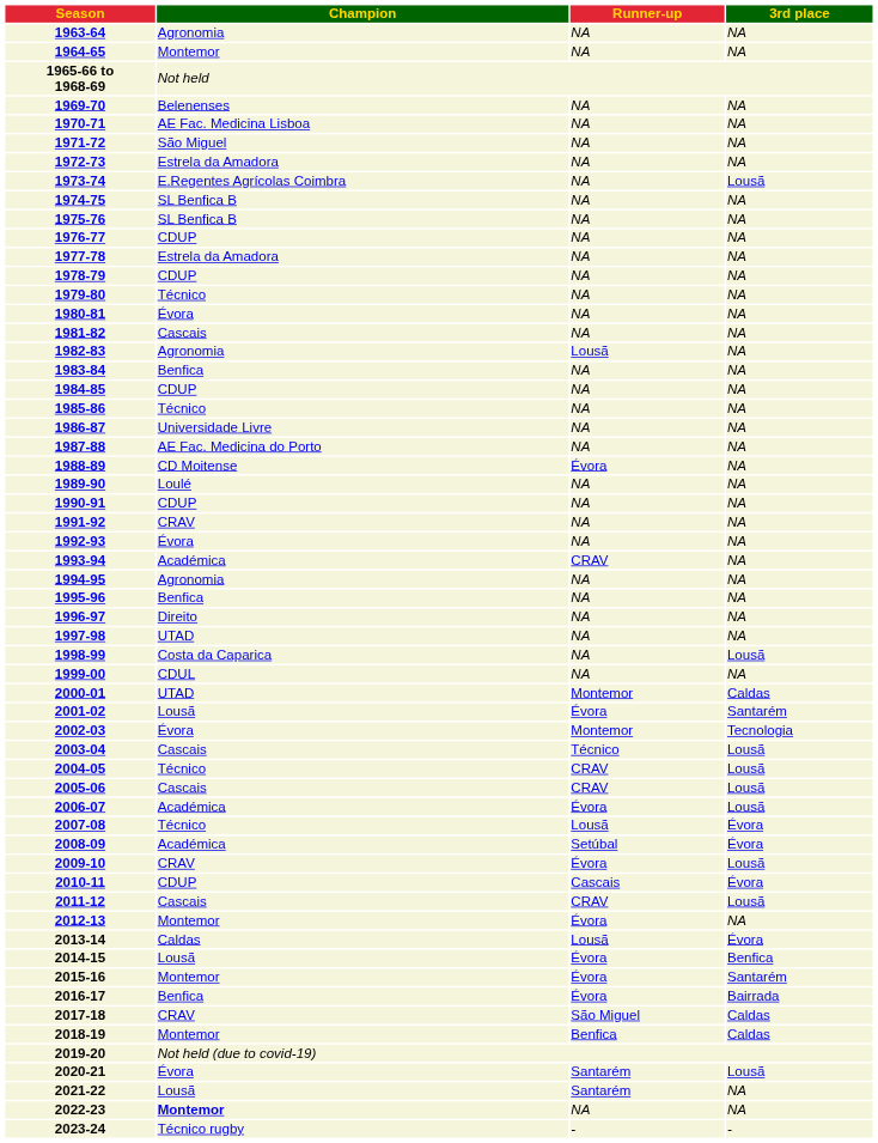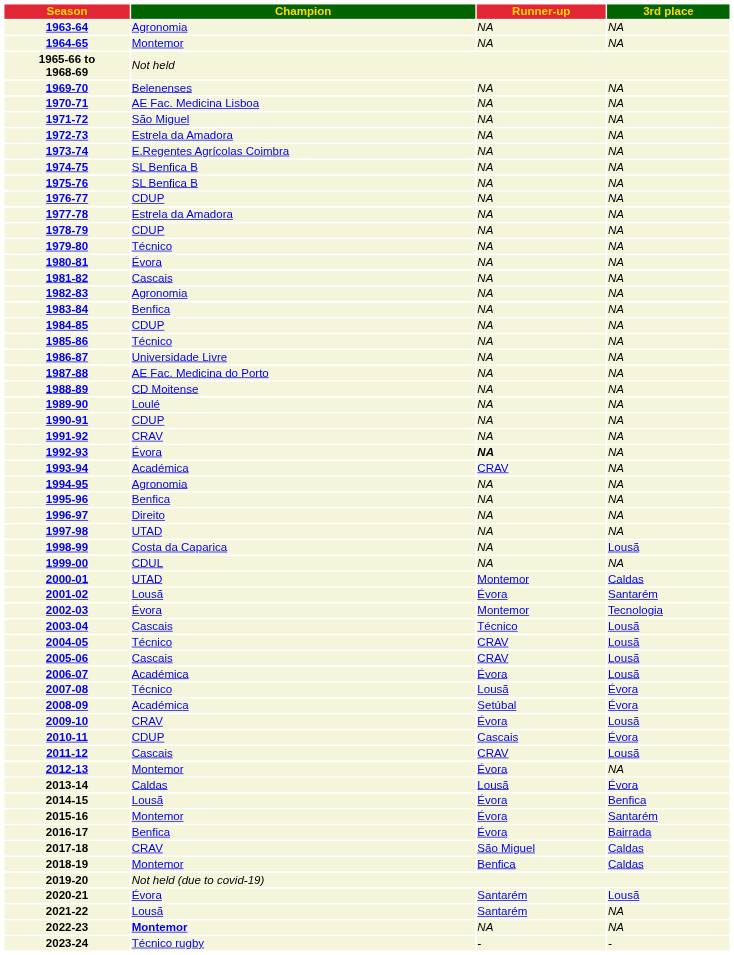 <table width=80%>
 <tr>
 <th style="background: #E32636; color: #FFD700;">Season</th>
 <th style="background: #006400; color: #FFD700;"> Champion</th>
 <th style="background: #E32636; color: #FFD700;"> Runner-up</th>
 <th style="background: #006400; color: #FFD700;"> 3rd place</th>
 </tr>
 <tr --- bgcolor=#F5F5DC>
 <th><a href='#'>1963-64</a></th>
 <td><a href='#'>Agronomia</a></td>
 <td><em>NA</em></td>
 <td><em>NA</em></td>
 </tr>
 <tr --- bgcolor=#F5F5DC>
 <th><a href='#'>1964-65</a></th>
 <td><a href='#'>Montemor</a></td>
 <td><em>NA</em></td>
 <td><em>NA</em></td>
 </tr>
 <tr --- bgcolor=#F5F5DC>
 <th>1965-66 to<br>1968-69</th>
 <td colspan="3"><em>Not held</em></td>
 </tr>
 <tr --- bgcolor=#F5F5DC>
 <th><a href='#'>1969-70</a></th>
 <td><a href='#'>Belenenses</a></td>
 <td><em>NA</em></td>
 <td><em>NA</em></td>
 </tr>
 <tr --- bgcolor=#F5F5DC>
 <th><a href='#'>1970-71</a></th>
 <td><a href='#'>AE Fac. Medicina Lisboa</a></td>
 <td><em>NA</em></td>
 <td><em>NA</em></td>
 </tr>
 <tr --- bgcolor=#F5F5DC>
 <th><a href='#'>1971-72</a></th>
 <td><a href='#'>São Miguel</a></td>
 <td><em>NA</em></td>
 <td><em>NA</em></td>
 </tr>
 <tr --- bgcolor=#F5F5DC>
 <th><a href='#'>1972-73</a></th>
 <td><a href='#'>Estrela da Amadora</a></td>
 <td><em>NA</em></td>
 <td><em>NA</em></td>
 </tr>
 <tr --- bgcolor=#F5F5DC>
 <th><a href='#'>1973-74</a></th>
 <td><a href='#'>E.Regentes Agrícolas Coimbra</a></td>
 <td><em>NA</em></td>
-<td><a href='#'>Lousã</a></td>
+<td><em>NA</em></td>
 </tr>
 <tr --- bgcolor=#F5F5DC>
 <th><a href='#'>1974-75</a></th>
 <td><a href='#'>SL Benfica B</a></td>
 <td><em>NA</em></td>
 <td><em>NA</em></td>
 </tr>
 <tr --- bgcolor=#F5F5DC>
 <th><a href='#'>1975-76</a></th>
 <td><a href='#'>SL Benfica B</a></td>
 <td><em>NA</em></td>
 <td><em>NA</em></td>
 </tr>
 <tr --- bgcolor=#F5F5DC>
 <th><a href='#'>1976-77</a></th>
 <td><a href='#'>CDUP</a></td>
 <td><em>NA</em></td>
 <td><em>NA</em></td>
 </tr>
 <tr --- bgcolor=#F5F5DC>
 <th><a href='#'>1977-78</a></th>
 <td><a href='#'>Estrela da Amadora</a></td>
 <td><em>NA</em></td>
 <td><em>NA</em></td>
 </tr>
 <tr --- bgcolor=#F5F5DC>
 <th><a href='#'>1978-79</a></th>
 <td><a href='#'>CDUP</a></td>
 <td><em>NA</em></td>
 <td><em>NA</em></td>
 </tr>
 <tr --- bgcolor=#F5F5DC>
 <th><a href='#'>1979-80</a></th>
 <td><a href='#'>Técnico</a></td>
 <td><em>NA</em></td>
 <td><em>NA</em></td>
 </tr>
 <tr --- bgcolor=#F5F5DC>
 <th><a href='#'>1980-81</a></th>
 <td><a href='#'>Évora</a></td>
 <td><em>NA</em></td>
 <td><em>NA</em></td>
 </tr>
 <tr --- bgcolor=#F5F5DC>
 <th><a href='#'>1981-82</a></th>
 <td><a href='#'>Cascais</a></td>
 <td><em>NA</em></td>
 <td><em>NA</em></td>
 </tr>
 <tr --- bgcolor=#F5F5DC>
 <th><a href='#'>1982-83</a></th>
 <td><a href='#'>Agronomia</a></td>
-<td><a href='#'>Lousã</a></td>
+<td><em>NA</em></td>
 <td><em>NA</em></td>
 </tr>
 <tr --- bgcolor=#F5F5DC>
 <th><a href='#'>1983-84</a></th>
 <td><a href='#'>Benfica</a></td>
 <td><em>NA</em></td>
 <td><em>NA</em></td>
 </tr>
 <tr --- bgcolor=#F5F5DC>
 <th><a href='#'>1984-85</a></th>
 <td><a href='#'>CDUP</a></td>
 <td><em>NA</em></td>
 <td><em>NA</em></td>
 </tr>
 <tr --- bgcolor=#F5F5DC>
 <th><a href='#'>1985-86</a></th>
 <td><a href='#'>Técnico</a></td>
 <td><em>NA</em></td>
 <td><em>NA</em></td>
 </tr>
 <tr --- bgcolor=#F5F5DC>
 <th><a href='#'>1986-87</a></th>
 <td><a href='#'>Universidade Livre</a></td>
 <td><em>NA</em></td>
 <td><em>NA</em></td>
 </tr>
 <tr --- bgcolor=#F5F5DC>
 <th><a href='#'>1987-88</a></th>
 <td><a href='#'>AE Fac. Medicina do Porto</a></td>
 <td><em>NA</em></td>
 <td><em>NA</em></td>
 </tr>
 <tr --- bgcolor=#F5F5DC>
 <th><a href='#'>1988-89</a></th>
 <td><a href='#'>CD Moitense</a></td>
-<td><a href='#'>Évora</a></td>
+<td><em>NA</em></td>
 <td><em>NA</em></td>
 </tr>
 <tr --- bgcolor=#F5F5DC>
 <th><a href='#'>1989-90</a></th>
 <td><a href='#'>Loulé</a></td>
 <td><em>NA</em></td>
 <td><em>NA</em></td>
 </tr>
 <tr --- bgcolor=#F5F5DC>
 <th><a href='#'>1990-91</a></th>
 <td><a href='#'>CDUP</a></td>
 <td><em>NA</em></td>
 <td><em>NA</em></td>
 </tr>
 <tr --- bgcolor=#F5F5DC>
 <th><a href='#'>1991-92</a></th>
 <td><a href='#'>CRAV</a></td>
 <td><em>NA</em></td>
 <td><em>NA</em></td>
 </tr>
 <tr --- bgcolor=#F5F5DC>
 <th><a href='#'>1992-93</a></th>
 <td><a href='#'>Évora</a></td>
-<td><em>NA</em></td>
+<td><strong><em>NA</em></strong></td>
 <td><em>NA</em></td>
 </tr>
 <tr --- bgcolor=#F5F5DC>
 <th><a href='#'>1993-94</a></th>
 <td><a href='#'>Académica</a></td>
 <td><a href='#'>CRAV</a></td>
 <td><em>NA</em></td>
 </tr>
 <tr --- bgcolor=#F5F5DC>
 <th><a href='#'>1994-95</a></th>
 <td><a href='#'>Agronomia</a></td>
 <td><em>NA</em></td>
 <td><em>NA</em></td>
 </tr>
 <tr --- bgcolor=#F5F5DC>
 <th><a href='#'>1995-96</a></th>
 <td><a href='#'>Benfica</a></td>
 <td><em>NA</em></td>
 <td><em>NA</em></td>
 </tr>
 <tr --- bgcolor=#F5F5DC>
 <th><a href='#'>1996-97</a></th>
 <td><a href='#'>Direito</a></td>
 <td><em>NA</em></td>
 <td><em>NA</em></td>
 </tr>
 <tr --- bgcolor=#F5F5DC>
 <th><a href='#'>1997-98</a></th>
 <td><a href='#'>UTAD</a></td>
 <td><em>NA</em></td>
 <td><em>NA</em></td>
 </tr>
 <tr --- bgcolor=#F5F5DC>
 <th><a href='#'>1998-99</a></th>
 <td><a href='#'>Costa da Caparica</a></td>
 <td><em>NA</em></td>
 <td><a href='#'>Lousã</a></td>
 </tr>
 <tr --- bgcolor=#F5F5DC>
 <th><a href='#'>1999-00</a></th>
 <td><a href='#'>CDUL</a></td>
 <td><em>NA</em></td>
 <td><em>NA</em></td>
 </tr>
 <tr --- bgcolor=#F5F5DC>
 <th><a href='#'>2000-01</a></th>
 <td><a href='#'>UTAD</a></td>
 <td><a href='#'>Montemor</a></td>
 <td><a href='#'>Caldas</a></td>
 </tr>
 <tr --- bgcolor=#F5F5DC>
 <th><a href='#'>2001-02</a></th>
 <td><a href='#'>Lousã</a></td>
 <td><a href='#'>Évora</a></td>
 <td><a href='#'>Santarém</a></td>
 </tr>
 <tr --- bgcolor=#F5F5DC>
 <th><a href='#'>2002-03</a></th>
 <td><a href='#'>Évora</a></td>
 <td><a href='#'>Montemor</a></td>
 <td><a href='#'>Tecnologia</a></td>
 </tr>
 <tr --- bgcolor=#F5F5DC>
 <th><a href='#'>2003-04</a></th>
 <td><a href='#'>Cascais</a></td>
 <td><a href='#'>Técnico</a></td>
 <td><a href='#'>Lousã</a></td>
 </tr>
 <tr --- bgcolor=#F5F5DC>
 <th><a href='#'>2004-05</a></th>
 <td><a href='#'>Técnico</a></td>
 <td><a href='#'>CRAV</a></td>
 <td><a href='#'>Lousã</a></td>
 </tr>
 <tr --- bgcolor=#F5F5DC>
 <th><a href='#'>2005-06</a></th>
 <td><a href='#'>Cascais</a></td>
 <td><a href='#'>CRAV</a></td>
 <td><a href='#'>Lousã</a></td>
 </tr>
 <tr --- bgcolor=#F5F5DC>
 <th><a href='#'>2006-07</a></th>
 <td><a href='#'>Académica</a></td>
 <td><a href='#'>Évora</a></td>
 <td><a href='#'>Lousã</a></td>
 </tr>
 <tr --- bgcolor=#F5F5DC>
 <th><a href='#'>2007-08</a></th>
 <td><a href='#'>Técnico</a></td>
 <td><a href='#'>Lousã</a></td>
 <td><a href='#'>Évora</a></td>
 </tr>
 <tr --- bgcolor=#F5F5DC>
 <th><a href='#'>2008-09</a></th>
 <td><a href='#'>Académica</a></td>
 <td><a href='#'>Setúbal</a></td>
 <td><a href='#'>Évora</a></td>
 </tr>
 <tr --- bgcolor=#F5F5DC>
 <th><a href='#'>2009-10</a></th>
 <td><a href='#'>CRAV</a></td>
 <td><a href='#'>Évora</a></td>
 <td><a href='#'>Lousã</a></td>
 </tr>
 <tr --- bgcolor=#F5F5DC>
 <th><a href='#'>2010-11</a></th>
 <td><a href='#'>CDUP</a></td>
 <td><a href='#'>Cascais</a></td>
 <td><a href='#'>Évora</a></td>
 </tr>
 <tr --- bgcolor=#F5F5DC>
 <th><a href='#'>2011-12</a></th>
 <td><a href='#'>Cascais</a></td>
 <td><a href='#'>CRAV</a></td>
 <td><a href='#'>Lousã</a></td>
 </tr>
 <tr --- bgcolor=#F5F5DC>
 <th><a href='#'>2012-13</a></th>
 <td><a href='#'>Montemor</a></td>
 <td><a href='#'>Évora</a></td>
 <td><em>NA</em></td>
 </tr>
 <tr --- bgcolor=#F5F5DC>
 <th>2013-14</th>
 <td><a href='#'>Caldas</a></td>
 <td><a href='#'>Lousã</a></td>
 <td><a href='#'>Évora</a></td>
 </tr>
 <tr --- bgcolor=#F5F5DC>
 <th>2014-15</th>
 <td><a href='#'>Lousã</a></td>
 <td><a href='#'>Évora</a></td>
 <td><a href='#'>Benfica</a></td>
 </tr>
 <tr --- bgcolor=#F5F5DC>
 <th>2015-16</th>
 <td><a href='#'>Montemor</a></td>
 <td><a href='#'>Évora</a></td>
 <td><a href='#'>Santarém</a></td>
 </tr>
 <tr --- bgcolor=#F5F5DC>
 <th>2016-17</th>
 <td><a href='#'>Benfica</a></td>
 <td><a href='#'>Évora</a></td>
 <td><a href='#'>Bairrada</a></td>
 </tr>
 <tr --- bgcolor=#F5F5DC>
 <th>2017-18</th>
 <td><a href='#'>CRAV</a></td>
 <td><a href='#'>São Miguel</a></td>
 <td><a href='#'>Caldas</a></td>
 </tr>
 <tr --- bgcolor=#F5F5DC>
 <th>2018-19</th>
 <td><a href='#'>Montemor</a></td>
 <td><a href='#'>Benfica</a></td>
 <td><a href='#'>Caldas</a></td>
 </tr>
 <tr --- bgcolor=#F5F5DC>
 <th>2019-20</th>
 <td colspan="3"><em>Not held (due to covid-19)</em></td>
 </tr>
 <tr --- bgcolor=#F5F5DC>
 <th>2020-21</th>
 <td><a href='#'>Évora</a></td>
 <td><a href='#'>Santarém</a></td>
 <td><a href='#'>Lousã</a></td>
 </tr>
 <tr --- bgcolor=#F5F5DC>
 <th>2021-22</th>
 <td><a href='#'>Lousã</a></td>
 <td><a href='#'>Santarém</a></td>
 <td><em>NA</em></td>
 </tr>
 <tr --- bgcolor=#F5F5DC>
 <th>2022-23</th>
 <td><strong><a href='#'>Montemor</a></strong></td>
 <td><em>NA</em></td>
 <td><em>NA</em></td>
 </tr>
 <tr --- bgcolor=#F5F5DC>
 <th>2023-24</th>
 <td><a href='#'>Técnico rugby</a></td>
 <td><em>-</em></td>
 <td><em>-</em></td>
 </tr>
 </table>
